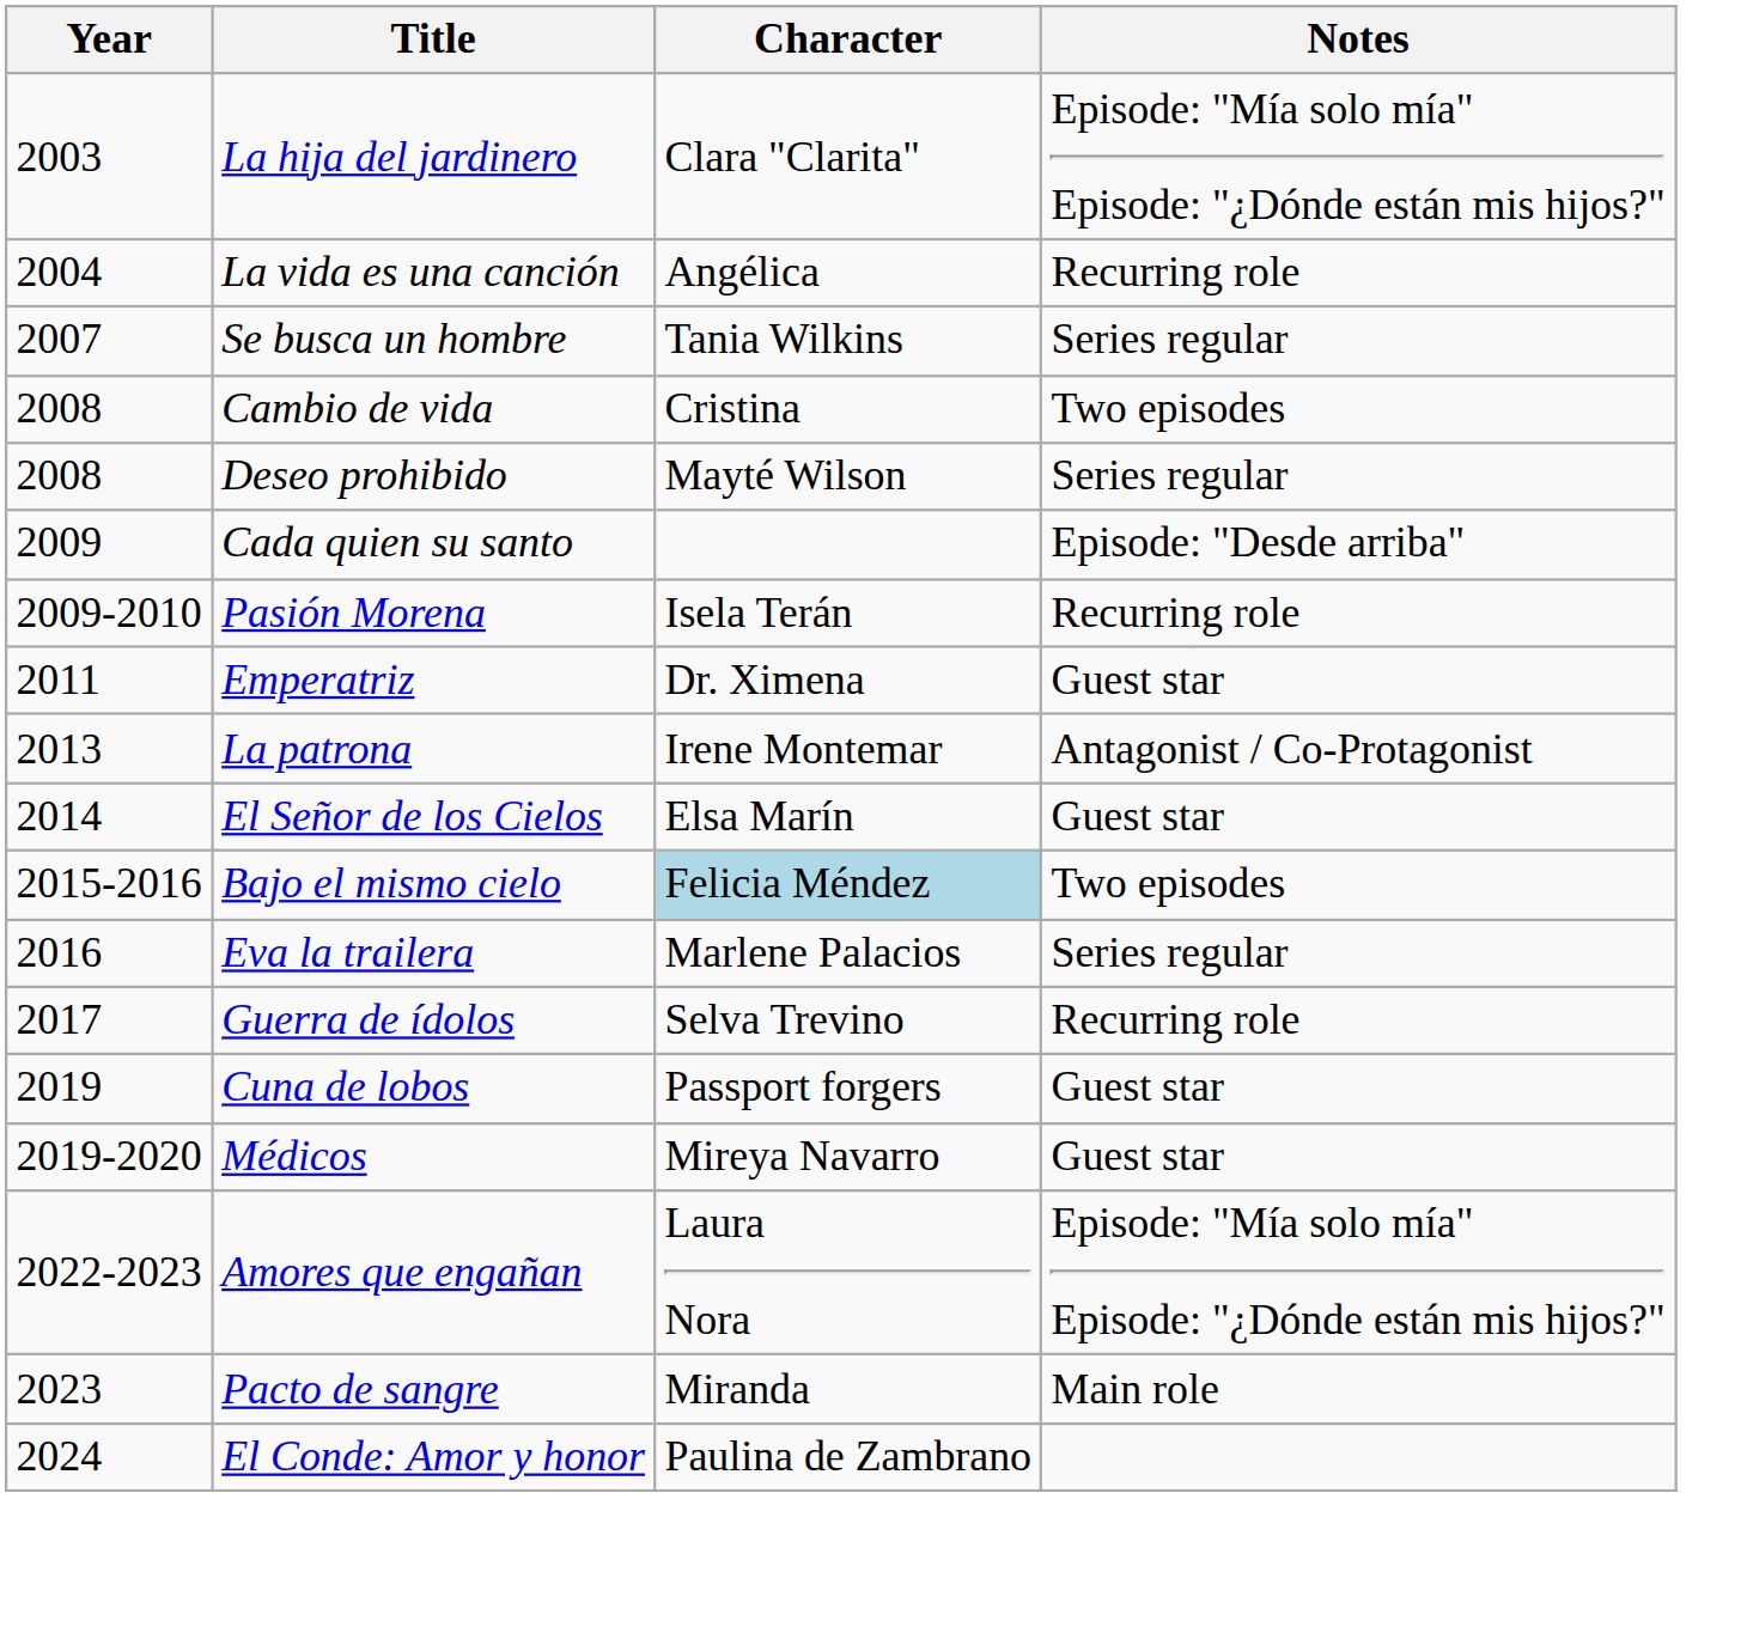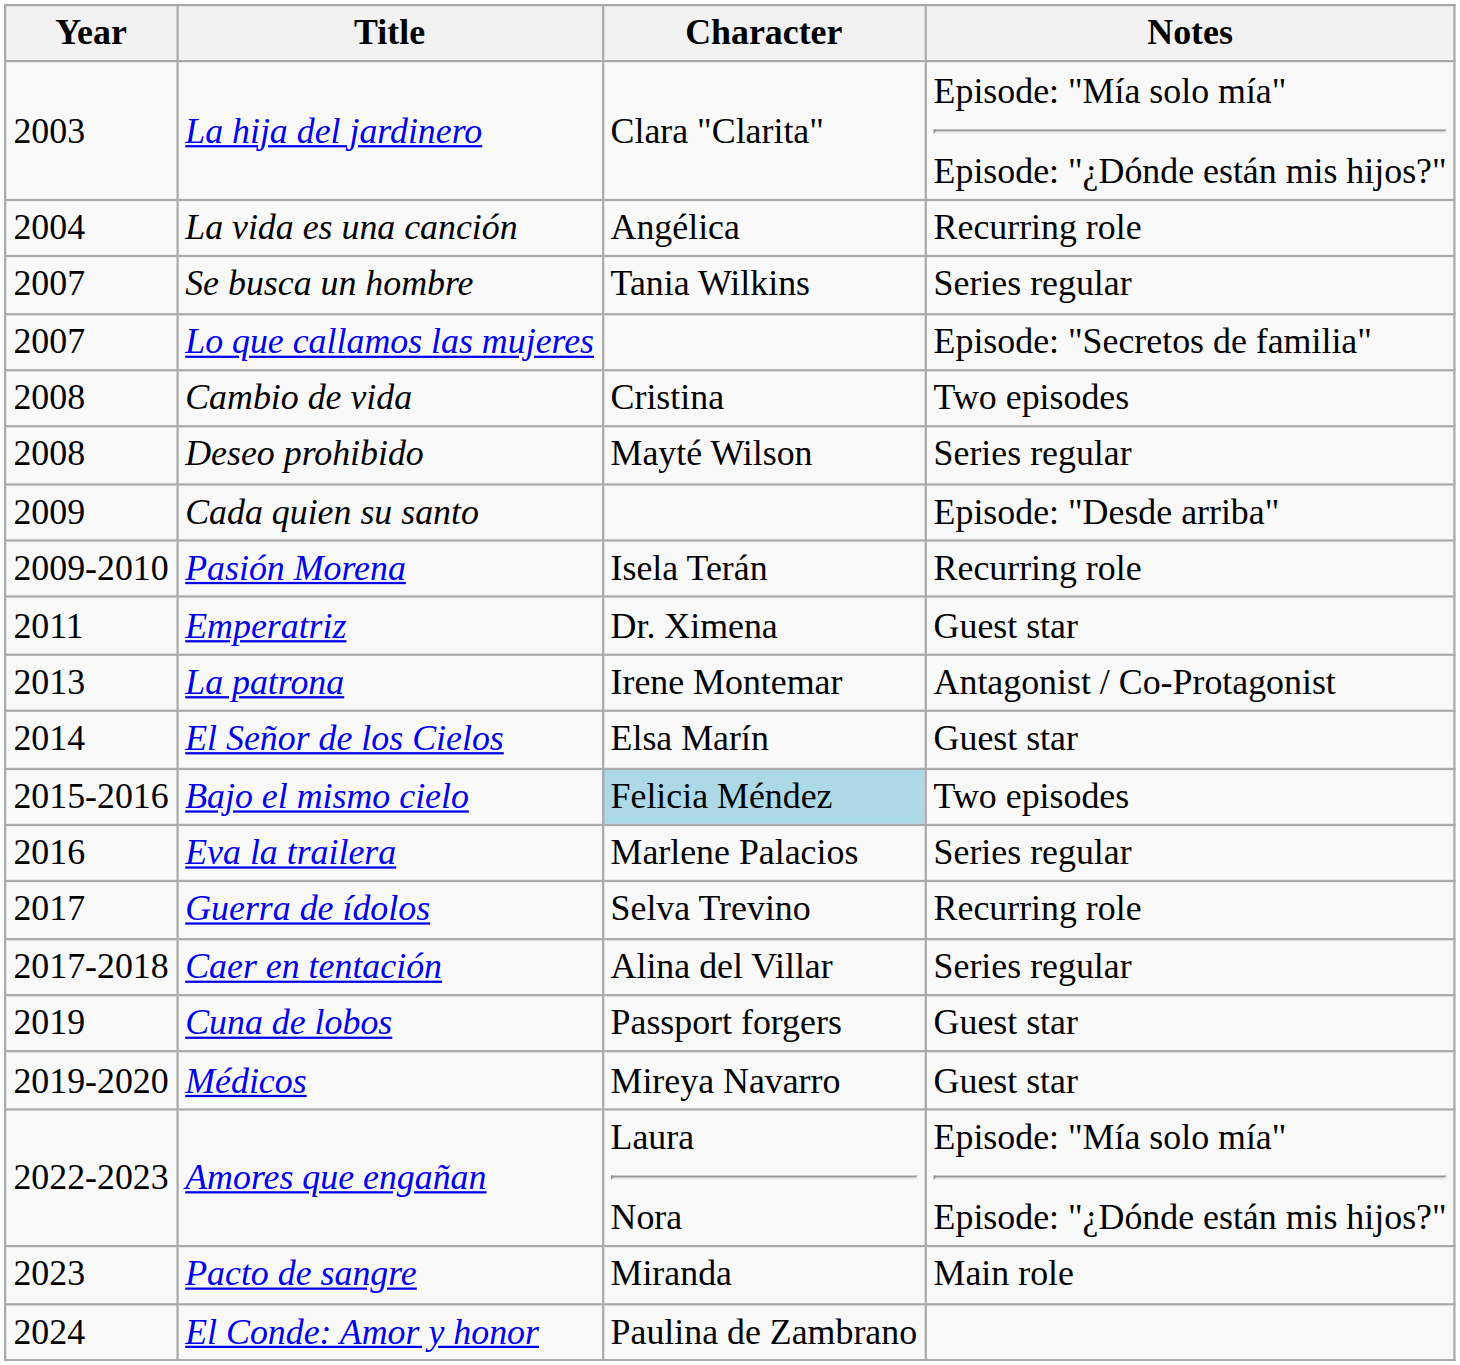 <table class="wikitable">
 <tr>
 <th>Year</th>
 <th>Title</th>
 <th>Character</th>
 <th>Notes</th>
 </tr>
 <tr>
 <td>2003</td>
 <td><em><a href='#'>La hija del jardinero</a></em></td>
 <td>Clara "Clarita"</td>
 <td>Episode: "Mía solo mía"<hr>Episode: "¿Dónde están mis hijos?"</td>
 </tr>
 <tr>
 <td>2004</td>
 <td><em>La vida es una canción</em></td>
 <td>Angélica</td>
 <td>Recurring role</td>
 </tr>
 <tr>
 <td>2007</td>
 <td><em>Se busca un hombre</em></td>
 <td>Tania Wilkins</td>
 <td>Series regular</td>
+</tr>
+<tr>
+<td>2007</td>
+<td><em><a href='#'>Lo que callamos las mujeres</a></em></td>
+<td></td>
+<td>Episode: "Secretos de familia"</td>
 </tr>
 <tr>
 <td>2008</td>
 <td><em>Cambio de vida</em></td>
 <td>Cristina</td>
 <td>Two episodes</td>
 </tr>
 <tr>
 <td>2008</td>
 <td><em>Deseo prohibido</em></td>
 <td>Mayté Wilson</td>
 <td>Series regular</td>
 </tr>
 <tr>
 <td>2009</td>
 <td><em>Cada quien su santo</em></td>
 <td></td>
 <td>Episode: "Desde arriba"</td>
 </tr>
 <tr>
 <td>2009-2010</td>
 <td><em><a href='#'>Pasión Morena</a></em></td>
 <td>Isela Terán</td>
 <td>Recurring role</td>
 </tr>
 <tr>
 <td>2011</td>
 <td><em><a href='#'>Emperatriz</a></em></td>
 <td>Dr. Ximena</td>
 <td>Guest star</td>
 </tr>
 <tr>
 <td>2013</td>
 <td><em><a href='#'>La patrona</a></em></td>
 <td>Irene Montemar</td>
 <td>Antagonist / Co-Protagonist</td>
 </tr>
 <tr>
 <td>2014</td>
 <td><em><a href='#'>El Señor de los Cielos</a></em></td>
 <td>Elsa Marín</td>
 <td>Guest star</td>
 </tr>
 <tr>
 <td>2015-2016</td>
 <td><em><a href='#'>Bajo el mismo cielo</a></em></td>
 <td style="background: lightblue;">Felicia Méndez</td>
 <td>Two episodes</td>
 </tr>
 <tr>
 <td>2016</td>
 <td><em><a href='#'>Eva la trailera</a></em></td>
 <td>Marlene Palacios</td>
 <td>Series regular</td>
 </tr>
 <tr ->
 <td>2017</td>
 <td><em><a href='#'>Guerra de ídolos</a></em></td>
 <td>Selva Trevino</td>
 <td>Recurring role</td>
 </tr>
 <tr>
+<td>2017-2018</td>
+<td><em><a href='#'>Caer en tentación</a></em></td>
+<td>Alina del Villar</td>
+<td>Series regular</td>
+</tr>
+<tr>
 <td>2019</td>
 <td><em><a href='#'>Cuna de lobos</a></em></td>
 <td>Passport forgers</td>
 <td>Guest star</td>
 </tr>
 <tr>
 <td>2019-2020</td>
 <td><em><a href='#'>Médicos</a></em></td>
 <td>Mireya Navarro</td>
 <td>Guest star</td>
 </tr>
 <tr>
 <td>2022-2023</td>
 <td><em><a href='#'>Amores que engañan</a></em></td>
 <td>Laura<hr>Nora</td>
 <td>Episode: "Mía solo mía"<hr>Episode: "¿Dónde están mis hijos?"</td>
 </tr>
 <tr>
 <td>2023</td>
 <td><em><a href='#'>Pacto de sangre</a></em></td>
 <td>Miranda</td>
 <td>Main role</td>
 </tr>
 <tr>
 <td>2024</td>
 <td><em><a href='#'>El Conde: Amor y honor</a></em></td>
 <td>Paulina de Zambrano</td>
 <td></td>
 </tr>
 <tr>
 </tr>
 </table>
